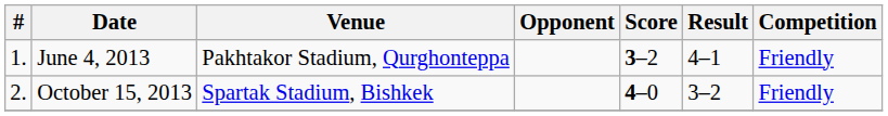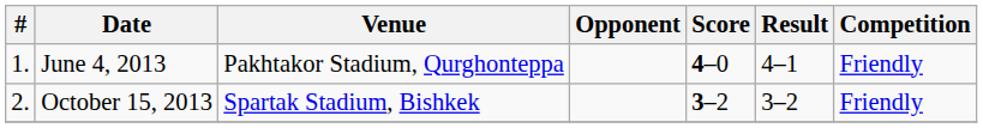 <table class="wikitable">
 <tr>
 <th>#</th>
 <th>Date</th>
 <th>Venue</th>
 <th>Opponent</th>
 <th>Score</th>
 <th>Result</th>
 <th>Competition</th>
 </tr>
 <tr>
 <td>1.</td>
 <td>June 4, 2013</td>
 <td>Pakhtakor Stadium, <a href='#'>Qurghonteppa</a></td>
 <td></td>
-<td><strong>3</strong>–2</td>
+<td><strong>4</strong>–0</td>
 <td>4–1</td>
 <td><a href='#'>Friendly</a></td>
 </tr>
 <tr>
 <td>2.</td>
 <td>October 15, 2013</td>
 <td><a href='#'>Spartak Stadium</a>, <a href='#'>Bishkek</a></td>
 <td></td>
-<td><strong>4</strong>–0</td>
+<td><strong>3</strong>–2</td>
 <td>3–2</td>
 <td><a href='#'>Friendly</a></td>
 </tr>
 <tr>
 </tr>
 </table>
